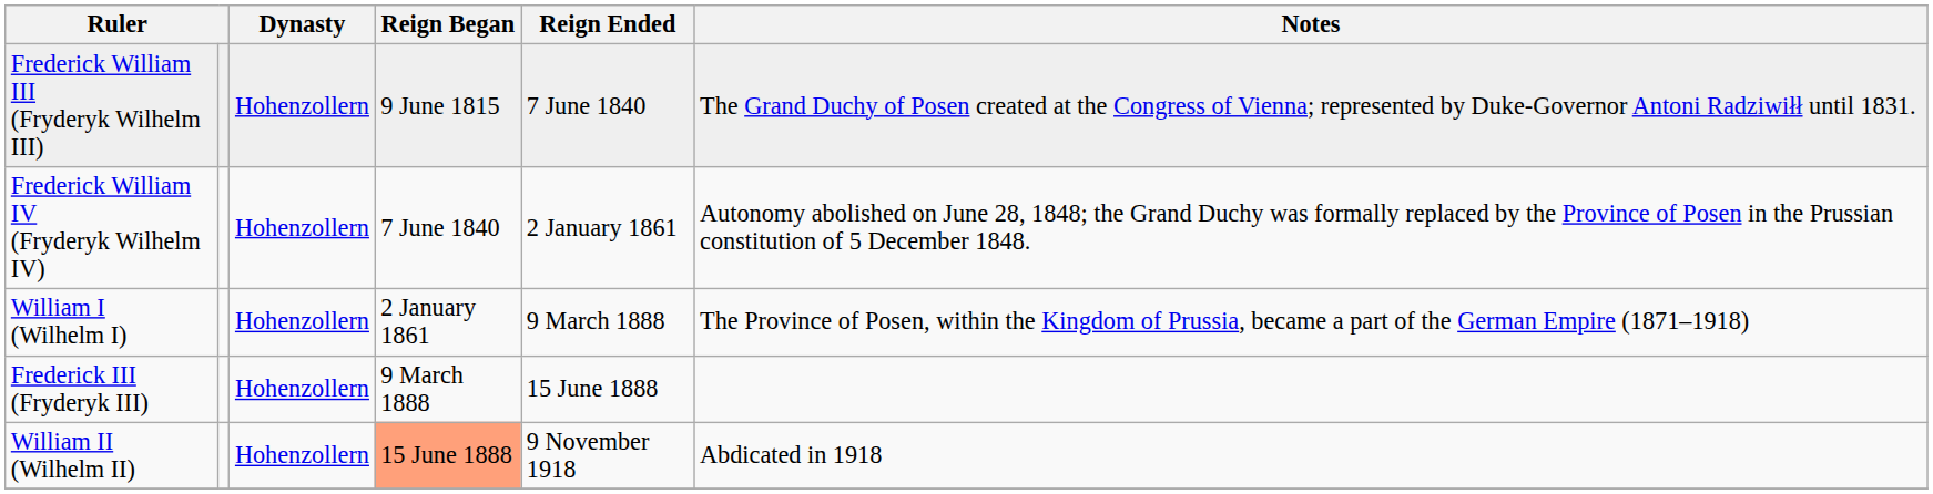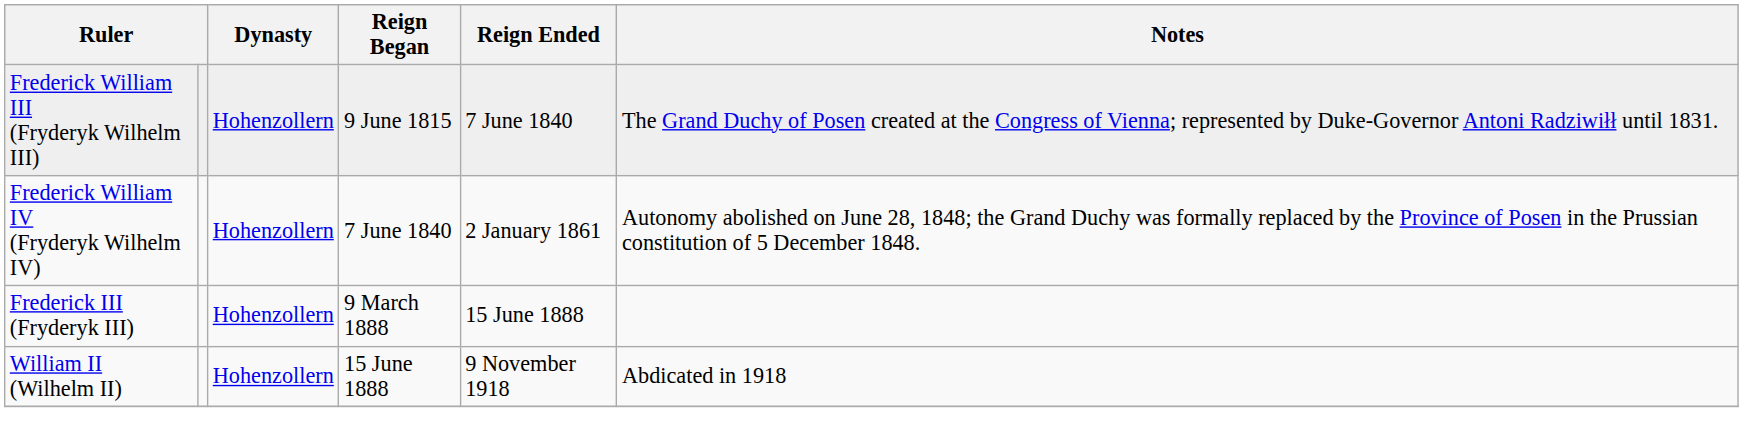 <table class="wikitable">
 <tr bgcolor=#cccccc>
 <th colspan=2>Ruler</th>
 <th>Dynasty</th>
 <th>Reign Began</th>
 <th>Reign Ended</th>
 <th>Notes</th>
 </tr>
 <tr bgcolor=#EFEFEF>
 <td><a href='#'>Frederick William III</a><br>(Fryderyk Wilhelm III)</td>
 <td></td>
 <td><a href='#'>Hohenzollern</a></td>
 <td>9 June 1815</td>
 <td>7 June 1840</td>
 <td>The <a href='#'>Grand Duchy of Posen</a> created at the <a href='#'>Congress of Vienna</a>; represented by Duke-Governor <a href='#'>Antoni Radziwiłł</a> until 1831.</td>
 </tr>
 <tr>
 <td><a href='#'>Frederick William IV</a><br>(Fryderyk Wilhelm IV)</td>
 <td></td>
 <td><a href='#'>Hohenzollern</a></td>
 <td>7 June 1840</td>
 <td>2 January 1861</td>
 <td>Autonomy abolished on June 28, 1848; the Grand Duchy was formally replaced by the <a href='#'>Province of Posen</a> in the Prussian constitution of 5 December 1848.</td>
 </tr>
 <tr>
-<td><a href='#'>William I</a><br>(Wilhelm I)</td>
-<td></td>
-<td><a href='#'>Hohenzollern</a></td>
-<td>2 January 1861</td>
-<td>9 March 1888</td>
-<td>The Province of Posen, within the <a href='#'>Kingdom of Prussia</a>, became a part of the <a href='#'>German Empire</a> (1871–1918)</td>
-</tr>
-<tr>
 <td><a href='#'>Frederick III</a><br>(Fryderyk III)</td>
 <td></td>
 <td><a href='#'>Hohenzollern</a></td>
 <td>9 March 1888</td>
 <td>15 June 1888</td>
 <td></td>
 </tr>
 <tr>
 <td><a href='#'>William II</a><br>(Wilhelm II)</td>
 <td></td>
 <td><a href='#'>Hohenzollern</a></td>
-<td style="background: lightsalmon;">15 June 1888</td>
+<td>15 June 1888</td>
 <td>9 November 1918</td>
 <td>Abdicated in 1918</td>
 </tr>
 <tr>
 </tr>
 </table>
